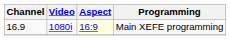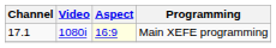 <table class="wikitable">
 <tr>
 <th>Channel</th>
 <th><a href='#'>Video</a></th>
 <th><a href='#'>Aspect</a></th>
 <th>Programming</th>
 </tr>
 <tr>
-<td>16.9</td>
+<td>17.1</td>
 <td><a href='#'>1080i</a></td>
 <td style="background: lightyellow;"><a href='#'>16:9</a></td>
 <td>Main XEFE programming</td>
 </tr>
 <tr>
 </tr>
 </table>
